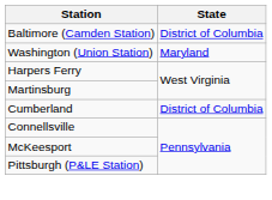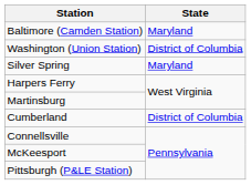 <table class="wikitable">
 <tr>
 <th>Station</th>
 <th>State</th>
 </tr>
 <tr>
 <td>Baltimore (<a href='#'>Camden Station</a>)</td>
+<td><a href='#'>Maryland</a></td>
+</tr>
+<tr>
+<td>Washington (<a href='#'>Union Station</a>)</td>
 <td><a href='#'>District of Columbia</a></td>
 </tr>
 <tr>
-<td>Washington (<a href='#'>Union Station</a>)</td>
+<td>Silver Spring</td>
 <td><a href='#'>Maryland</a></td>
 </tr>
 <tr>
 <td>Harpers Ferry</td>
 <td rowspan="2">West Virginia</td>
 </tr>
 <tr>
 <td>Martinsburg</td>
 </tr>
 <tr>
 <td>Cumberland</td>
 <td><a href='#'>District of Columbia</a></td>
 </tr>
 <tr>
 <td>Connellsville</td>
 <td rowspan="3"><a href='#'>Pennsylvania</a></td>
 </tr>
 <tr>
 <td>McKeesport</td>
 </tr>
 <tr>
 <td>Pittsburgh (<a href='#'>P&LE Station</a>)</td>
 </tr>
 </table>
